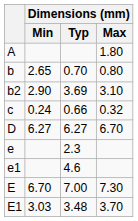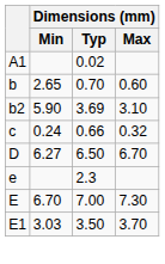 <table class="wikitable">
 <tr>
 <th rowspan=2></th>
 <th colspan=3>Dimensions (mm)</th>
 </tr>
 <tr>
 <th>Min</th>
 <th>Typ</th>
 <th>Max</th>
 </tr>
 <tr>
-<td>A</td>
+<td>A1</td>
 <td></td>
+<td>0.02</td>
 <td></td>
-<td>1.80</td>
 </tr>
 <tr>
 <td>b</td>
 <td>2.65</td>
 <td>0.70</td>
-<td>0.80</td>
+<td>0.60</td>
 </tr>
 <tr>
 <td>b2</td>
-<td>2.90</td>
+<td>5.90</td>
 <td>3.69</td>
 <td>3.10</td>
 </tr>
 <tr>
 <td>c</td>
 <td>0.24</td>
 <td>0.66</td>
 <td>0.32</td>
 </tr>
 <tr>
 <td>D</td>
 <td>6.27</td>
-<td>6.27</td>
+<td>6.50</td>
 <td>6.70</td>
 </tr>
 <tr>
 <td>e</td>
 <td></td>
 <td>2.3</td>
-<td></td>
-</tr>
-<tr>
-<td>e1</td>
-<td></td>
-<td>4.6</td>
 <td></td>
 </tr>
 <tr>
 <td>E</td>
 <td>6.70</td>
 <td>7.00</td>
 <td>7.30</td>
 </tr>
 <tr>
 <td>E1</td>
 <td>3.03</td>
-<td>3.48</td>
+<td>3.50</td>
 <td>3.70</td>
 </tr>
 </table>
